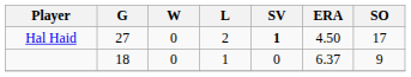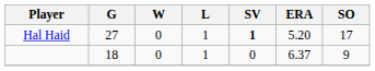 <table class="wikitable sortable">
 <tr>
 <th bgcolor="#DDDDFF" width="16%">Player</th>
 <th bgcolor="#DDDDFF" width="9%">G</th>
 <th bgcolor="#DDDDFF" width="9%">W</th>
 <th bgcolor="#DDDDFF" width="9%">L</th>
 <th bgcolor="#DDDDFF" width="9%">SV</th>
 <th bgcolor="#DDDDFF" width="9%">ERA</th>
 <th bgcolor="#DDDDFF" width="9%">SO</th>
 </tr>
 <tr align="center">
 <td><a href='#'>Hal Haid</a></td>
 <td>27</td>
 <td>0</td>
-<td>2</td>
+<td>1</td>
 <td><strong>1</strong></td>
-<td>4.50</td>
+<td>5.20</td>
 <td>17</td>
 </tr>
 <tr align=center>
 <td></td>
 <td>18</td>
 <td>0</td>
 <td>1</td>
 <td>0</td>
 <td>6.37</td>
 <td>9</td>
 </tr>
 <tr align="center">
 </tr>
 </table>
